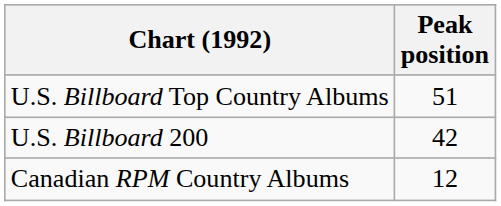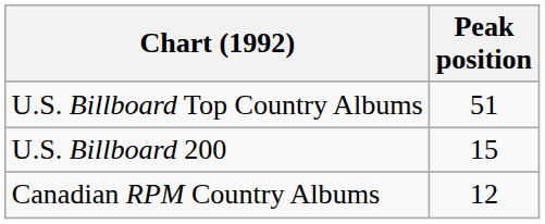 <table class="wikitable">
 <tr>
 <th>Chart (1992)</th>
 <th>Peak<br>position</th>
 </tr>
 <tr>
 <td>U.S. <em>Billboard</em> Top Country Albums</td>
 <td align="center">51</td>
 </tr>
 <tr>
 <td>U.S. <em>Billboard</em> 200</td>
-<td align="center">42</td>
+<td align="center">15</td>
 </tr>
 <tr>
 <td>Canadian <em>RPM</em> Country Albums</td>
 <td align="center">12</td>
 </tr>
 </table>
